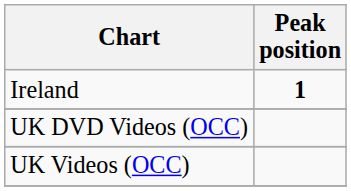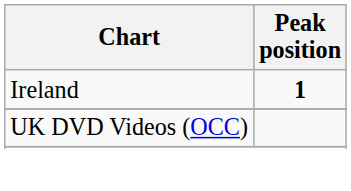 <table class="wikitable">
 <tr>
 <th style="text-align:center;">Chart</th>
 <th style="text-align:center;">Peak<br>position</th>
 </tr>
 <tr>
 <td>Ireland</td>
 <td style="text-align:center;"><strong>1</strong></td>
 </tr>
 <tr>
 </tr>
 <tr>
 <td>UK DVD Videos (<a href='#'>OCC</a>)</td>
 <td></td>
 </tr>
 <tr>
 </tr>
 <tr>
-<td>UK Videos (<a href='#'>OCC</a>)</td>
-<td></td>
-</tr>
-<tr>
 </tr>
 </table>
